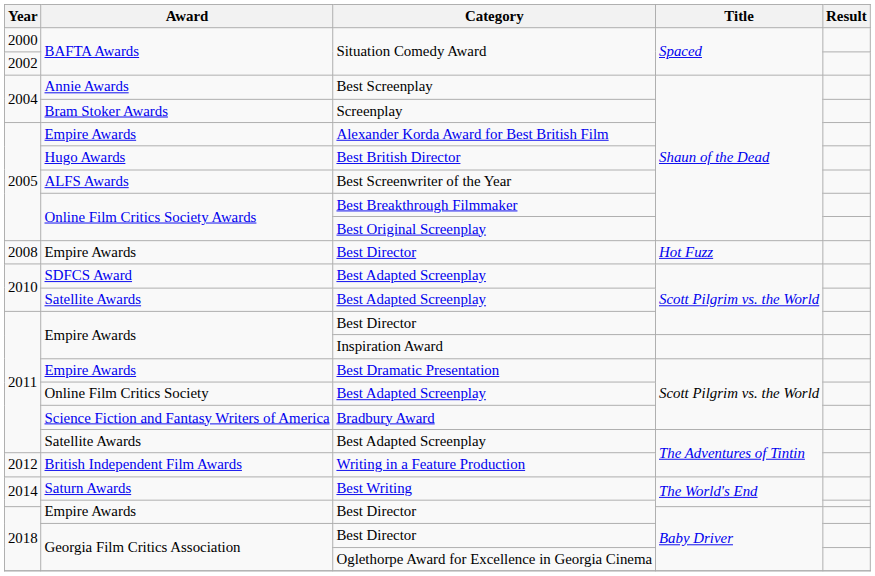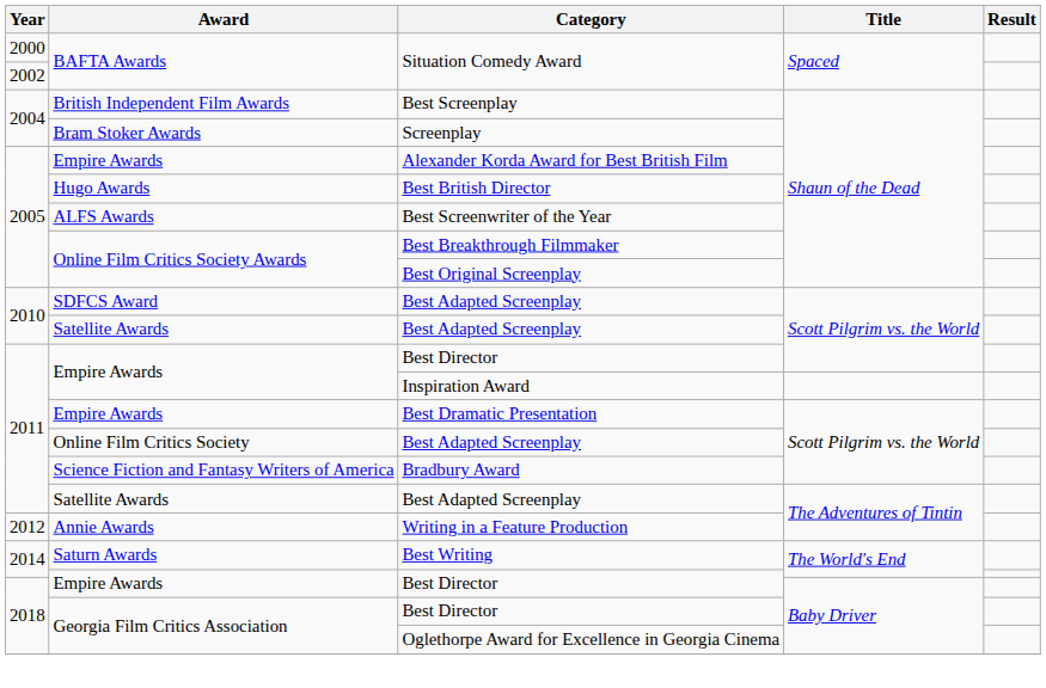 <table class="wikitable">
 <tr>
 <th>Year</th>
 <th>Award</th>
 <th>Category</th>
 <th>Title</th>
 <th>Result</th>
 </tr>
 <tr>
 <td>2000</td>
 <td rowspan=2><a href='#'>BAFTA Awards</a></td>
 <td rowspan=2>Situation Comedy Award</td>
 <td rowspan="2"><em><a href='#'>Spaced</a></em></td>
 <td></td>
 </tr>
 <tr>
 <td>2002</td>
 <td></td>
 </tr>
 <tr>
 <td rowspan="2">2004</td>
-<td><a href='#'>Annie Awards</a></td>
+<td><a href='#'>British Independent Film Awards</a></td>
 <td>Best Screenplay</td>
 <td rowspan="7"><em><a href='#'>Shaun of the Dead</a></em></td>
 <td></td>
 </tr>
 <tr>
 <td><a href='#'>Bram Stoker Awards</a></td>
 <td>Screenplay</td>
 <td></td>
 </tr>
 <tr>
 <td rowspan="5">2005</td>
 <td><a href='#'>Empire Awards</a></td>
 <td><a href='#'>Alexander Korda Award for Best British Film</a></td>
 <td></td>
 </tr>
 <tr>
 <td><a href='#'>Hugo Awards</a></td>
 <td><a href='#'>Best British Director</a></td>
 <td></td>
 </tr>
 <tr>
 <td><a href='#'>ALFS Awards</a></td>
 <td>Best Screenwriter of the Year</td>
 <td></td>
 </tr>
 <tr>
 <td rowspan=2><a href='#'>Online Film Critics Society Awards</a></td>
 <td><a href='#'>Best Breakthrough Filmmaker</a></td>
 <td></td>
 </tr>
 <tr>
 <td><a href='#'>Best Original Screenplay</a></td>
-<td></td>
-</tr>
-<tr>
-<td>2008</td>
-<td>Empire Awards</td>
-<td><a href='#'>Best Director</a></td>
-<td><em><a href='#'>Hot Fuzz</a></em></td>
 <td></td>
 </tr>
 <tr>
 <td rowspan="2">2010</td>
 <td><a href='#'>SDFCS Award</a></td>
 <td><a href='#'>Best Adapted Screenplay</a></td>
 <td rowspan="3"><em><a href='#'>Scott Pilgrim vs. the World</a></em></td>
 <td></td>
 </tr>
 <tr>
 <td><a href='#'>Satellite Awards</a></td>
 <td><a href='#'>Best Adapted Screenplay</a></td>
 <td></td>
 </tr>
 <tr>
 <td rowspan="6">2011</td>
 <td rowspan=2>Empire Awards</td>
 <td>Best Director</td>
 <td></td>
 </tr>
 <tr>
 <td>Inspiration Award</td>
 <td></td>
 <td></td>
 </tr>
 <tr>
 <td><a href='#'>Empire Awards</a></td>
 <td><a href='#'>Best Dramatic Presentation</a></td>
 <td rowspan="3"><em>Scott Pilgrim vs. the World</em></td>
 <td></td>
 </tr>
 <tr>
 <td>Online Film Critics Society</td>
 <td><a href='#'>Best Adapted Screenplay</a></td>
 <td></td>
 </tr>
 <tr>
 <td><a href='#'>Science Fiction and Fantasy Writers of America</a></td>
 <td><a href='#'>Bradbury Award</a></td>
 <td></td>
 </tr>
 <tr>
 <td>Satellite Awards</td>
 <td>Best Adapted Screenplay</td>
 <td rowspan="2"><em><a href='#'>The Adventures of Tintin</a></em></td>
 <td></td>
 </tr>
 <tr>
 <td>2012</td>
-<td><a href='#'>British Independent Film Awards</a></td>
+<td><a href='#'>Annie Awards</a></td>
 <td><a href='#'>Writing in a Feature Production</a></td>
 <td></td>
 </tr>
 <tr>
 <td rowspan="2">2014</td>
 <td><a href='#'>Saturn Awards</a></td>
 <td><a href='#'>Best Writing</a></td>
 <td rowspan="2"><em><a href='#'>The World's End</a></em></td>
 <td></td>
 </tr>
 <tr>
 <td rowspan=2>Empire Awards</td>
 <td rowspan=2>Best Director</td>
 <td></td>
 </tr>
 <tr>
 <td rowspan="3">2018</td>
 <td rowspan="3"><em><a href='#'>Baby Driver</a></em></td>
 <td></td>
 </tr>
 <tr>
 <td rowspan=2>Georgia Film Critics Association</td>
 <td>Best Director</td>
 <td></td>
 </tr>
 <tr>
 <td>Oglethorpe Award for Excellence in Georgia Cinema</td>
 <td></td>
 </tr>
 <tr>
 </tr>
 </table>
